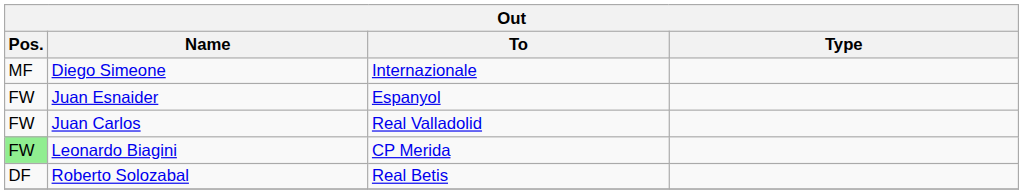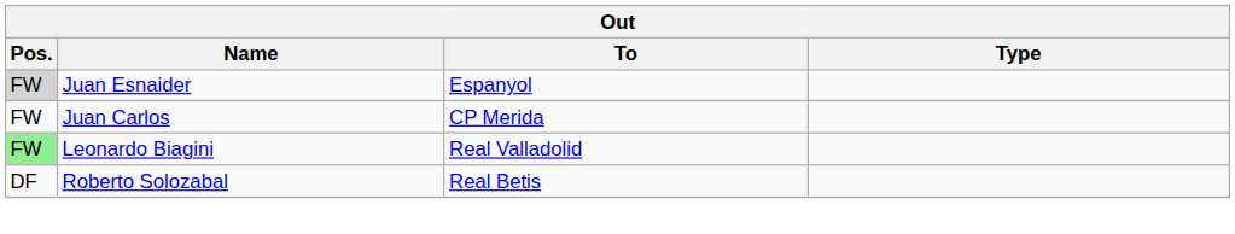 <table class="wikitable" style="font-size:90%;width:99%;">
 <tr>
 <th colspan="4">Out</th>
 </tr>
 <tr>
 <th width=3%>Pos.</th>
 <th width=32%>Name</th>
 <th width=30%>To</th>
 <th width=35%>Type</th>
 </tr>
 <tr>
-<td>MF</td>
-<td><a href='#'>Diego Simeone</a></td>
-<td><a href='#'>Internazionale</a></td>
-<td></td>
-</tr>
-<tr>
-<td>FW</td>
+<td style="background: lightgrey;">FW</td>
 <td><a href='#'>Juan Esnaider</a></td>
 <td><a href='#'>Espanyol</a></td>
 <td></td>
 </tr>
 <tr>
 <td>FW</td>
 <td><a href='#'>Juan Carlos</a></td>
-<td><a href='#'>Real Valladolid</a></td>
+<td><a href='#'>CP Merida</a></td>
 <td></td>
 </tr>
 <tr>
 <td style="background: lightgreen;">FW</td>
 <td><a href='#'>Leonardo Biagini</a></td>
-<td><a href='#'>CP Merida</a></td>
+<td><a href='#'>Real Valladolid</a></td>
 <td></td>
 </tr>
 <tr>
 <td>DF</td>
 <td><a href='#'>Roberto Solozabal</a></td>
 <td><a href='#'>Real Betis</a></td>
 <td></td>
 </tr>
 <tr>
 </tr>
 </table>
